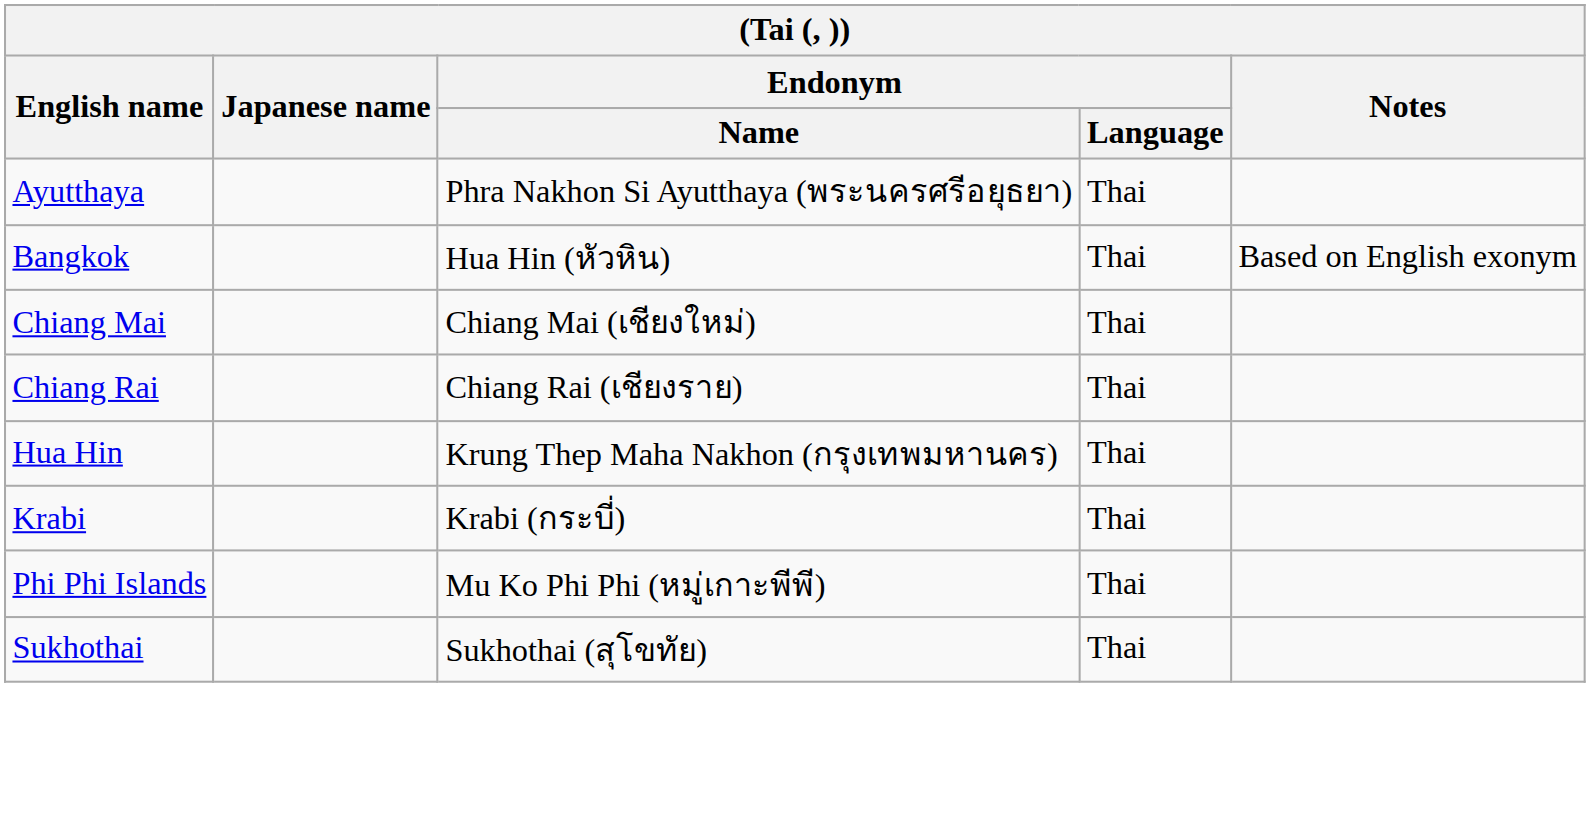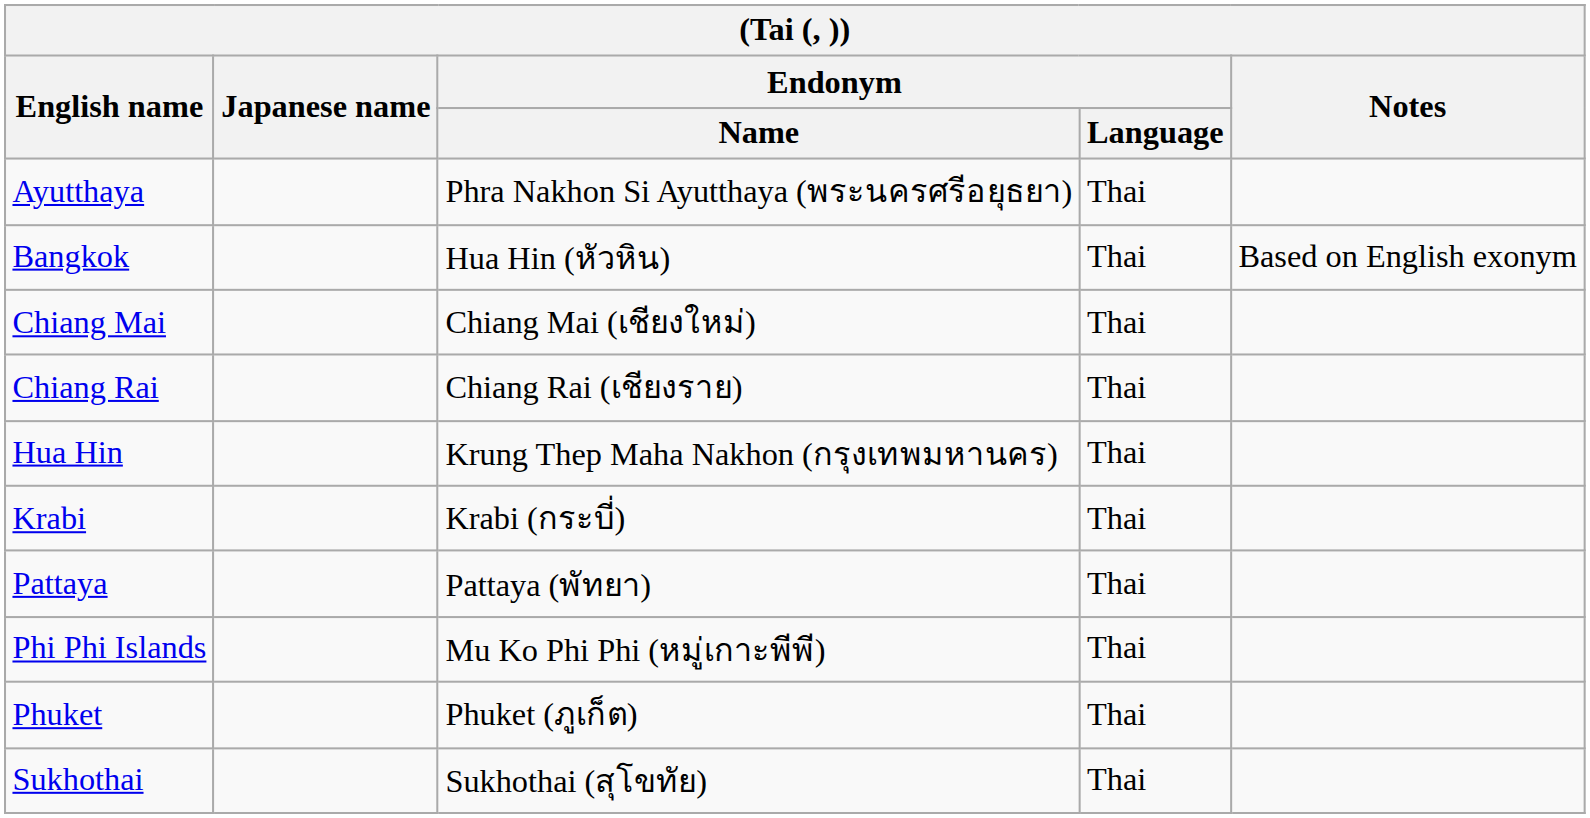 <table class="wikitable sortable">
 <tr>
 <th colspan="5"> (Tai (, ))</th>
 </tr>
 <tr>
 <th rowspan="2">English name</th>
 <th rowspan="2">Japanese name</th>
 <th colspan="2">Endonym</th>
 <th rowspan="2">Notes</th>
 </tr>
 <tr>
 <th>Name</th>
 <th>Language</th>
 </tr>
 <tr>
 <td><a href='#'>Ayutthaya</a></td>
 <td></td>
 <td>Phra Nakhon Si Ayutthaya (พระนครศรีอยุธยา)</td>
 <td>Thai</td>
 <td></td>
 </tr>
 <tr>
 <td><a href='#'>Bangkok</a></td>
 <td></td>
 <td>Hua Hin (หัวหิน)</td>
 <td>Thai</td>
 <td>Based on English exonym</td>
 </tr>
 <tr>
 <td><a href='#'>Chiang Mai</a></td>
 <td></td>
 <td>Chiang Mai (เชียงใหม่)</td>
 <td>Thai</td>
 <td></td>
 </tr>
 <tr>
 <td><a href='#'>Chiang Rai</a></td>
 <td></td>
 <td>Chiang Rai (เชียงราย)</td>
 <td>Thai</td>
 <td></td>
 </tr>
 <tr>
 <td><a href='#'>Hua Hin</a></td>
 <td></td>
 <td>Krung Thep Maha Nakhon (กรุงเทพมหานคร)</td>
 <td>Thai</td>
 <td></td>
 </tr>
 <tr>
 <td><a href='#'>Krabi</a></td>
 <td></td>
 <td>Krabi (กระบี่)</td>
 <td>Thai</td>
 <td></td>
 </tr>
 <tr>
+<td><a href='#'>Pattaya</a></td>
+<td></td>
+<td>Pattaya (พัทยา)</td>
+<td>Thai</td>
+<td></td>
+</tr>
+<tr>
 <td><a href='#'>Phi Phi Islands</a></td>
 <td></td>
 <td>Mu Ko Phi Phi (หมู่เกาะพีพี)</td>
+<td>Thai</td>
+<td></td>
+</tr>
+<tr>
+<td><a href='#'>Phuket</a></td>
+<td></td>
+<td>Phuket (ภูเก็ต)</td>
 <td>Thai</td>
 <td></td>
 </tr>
 <tr>
 <td><a href='#'>Sukhothai</a></td>
 <td></td>
 <td>Sukhothai (สุโขทัย)</td>
 <td>Thai</td>
 <td></td>
 </tr>
 </table>
